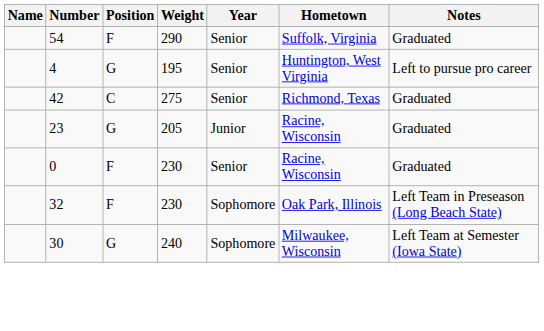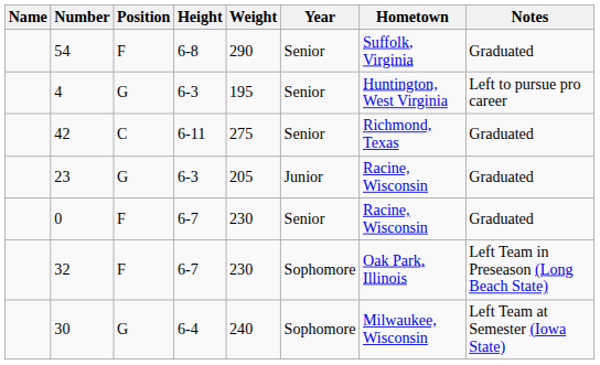 <table class="wikitable sortable">
 <tr>
 <th>Name</th>
 <th>Number</th>
 <th>Position</th>
+<th>Height</th>
 <th>Weight</th>
 <th>Year</th>
 <th>Hometown</th>
 <th>Notes</th>
 </tr>
 <tr>
 <td></td>
 <td>54</td>
 <td>F</td>
+<td>6-8</td>
 <td>290</td>
 <td>Senior</td>
 <td><a href='#'>Suffolk, Virginia</a></td>
 <td>Graduated</td>
 </tr>
 <tr>
 <td></td>
 <td>4</td>
 <td>G</td>
+<td>6-3</td>
 <td>195</td>
 <td>Senior</td>
 <td><a href='#'>Huntington, West Virginia</a></td>
 <td>Left to pursue pro career </td>
 </tr>
 <tr>
 <td></td>
 <td>42</td>
 <td>C</td>
+<td>6-11</td>
 <td>275</td>
 <td>Senior</td>
 <td><a href='#'>Richmond, Texas</a></td>
 <td>Graduated</td>
 </tr>
 <tr>
 <td></td>
 <td>23</td>
 <td>G</td>
+<td>6-3</td>
 <td>205</td>
 <td>Junior</td>
 <td><a href='#'>Racine, Wisconsin</a></td>
 <td>Graduated</td>
 </tr>
 <tr>
 <td></td>
 <td>0</td>
 <td>F</td>
+<td>6-7</td>
 <td>230</td>
 <td>Senior</td>
 <td><a href='#'>Racine, Wisconsin</a></td>
 <td>Graduated</td>
 </tr>
 <tr>
 <td></td>
 <td>32</td>
 <td>F</td>
+<td>6-7</td>
 <td>230</td>
 <td>Sophomore</td>
 <td><a href='#'>Oak Park, Illinois</a></td>
 <td>Left Team in Preseason <a href='#'>(Long Beach State)</a></td>
 </tr>
 <tr>
 <td></td>
 <td>30</td>
 <td>G</td>
+<td>6-4</td>
 <td>240</td>
 <td>Sophomore</td>
 <td><a href='#'>Milwaukee, Wisconsin</a></td>
 <td>Left Team at Semester <a href='#'>(Iowa State)</a></td>
 </tr>
 </table>
